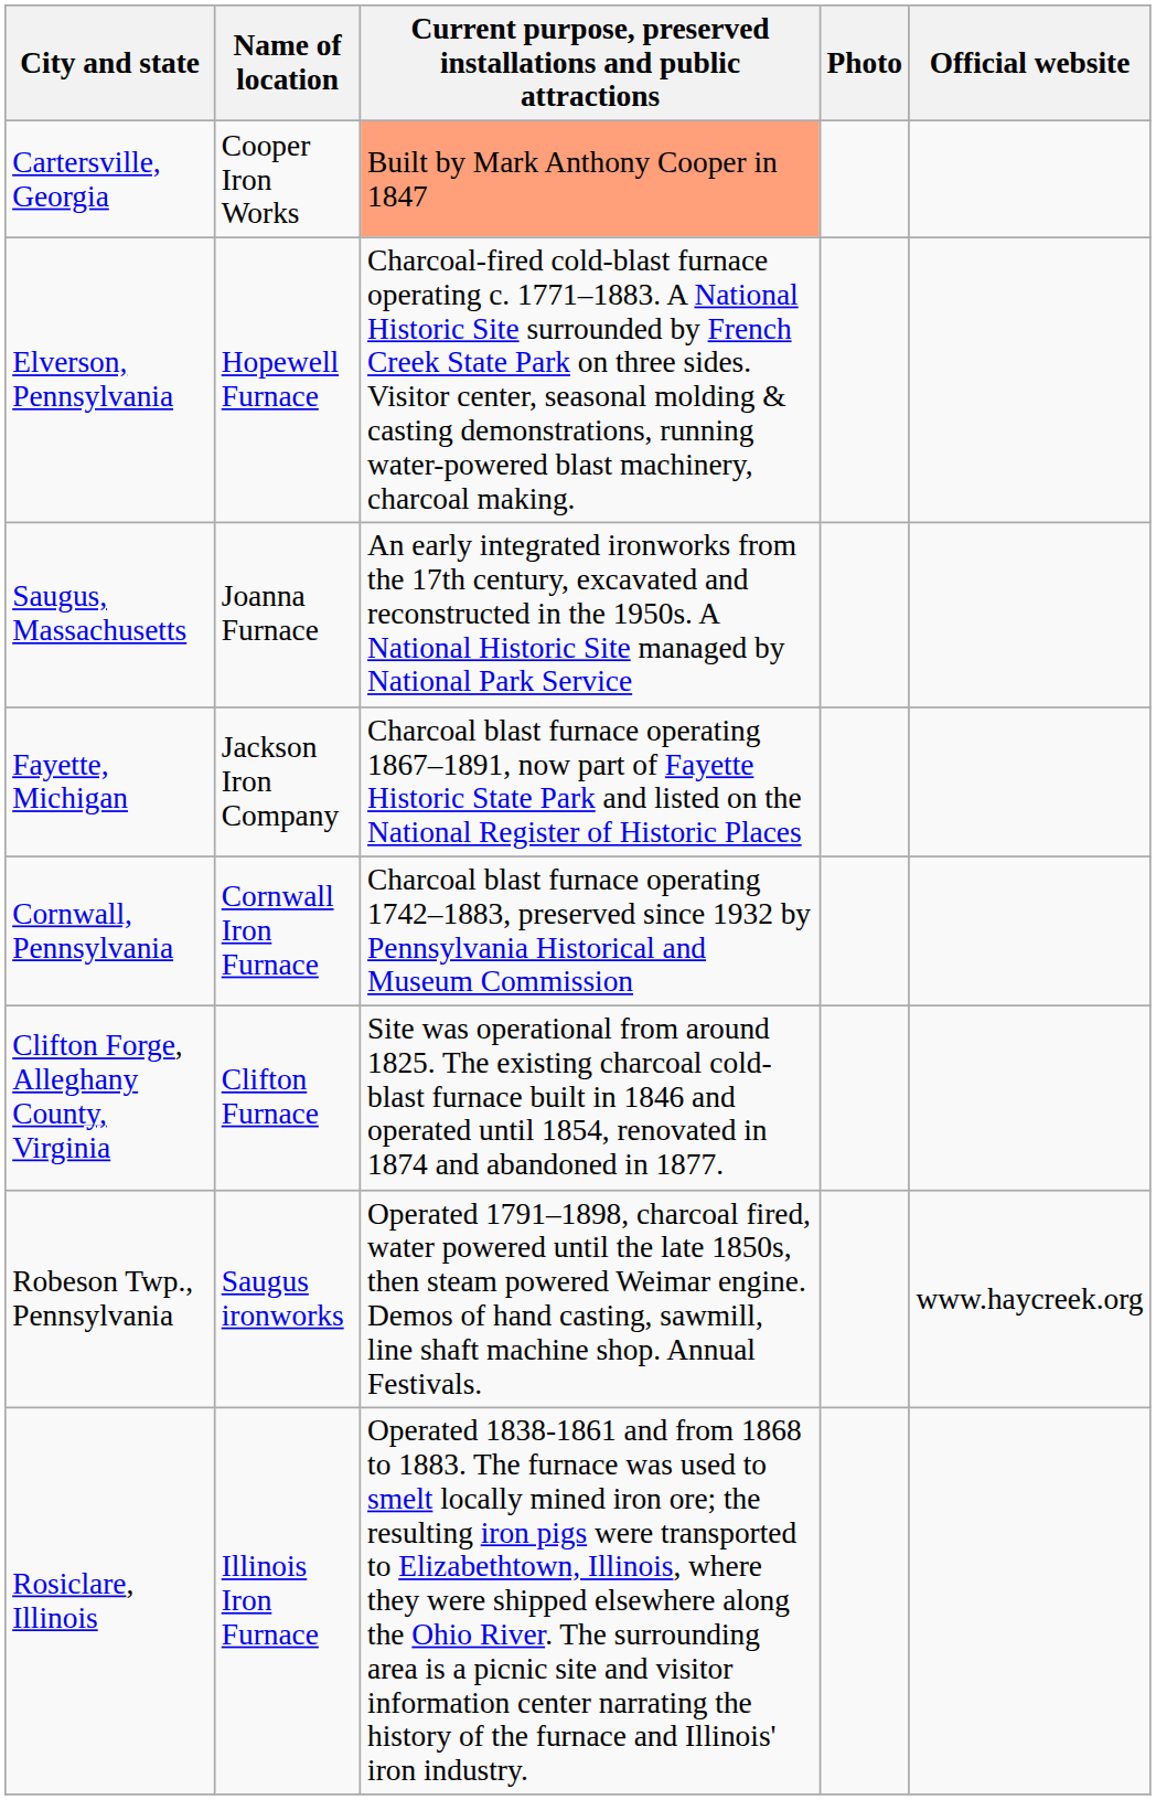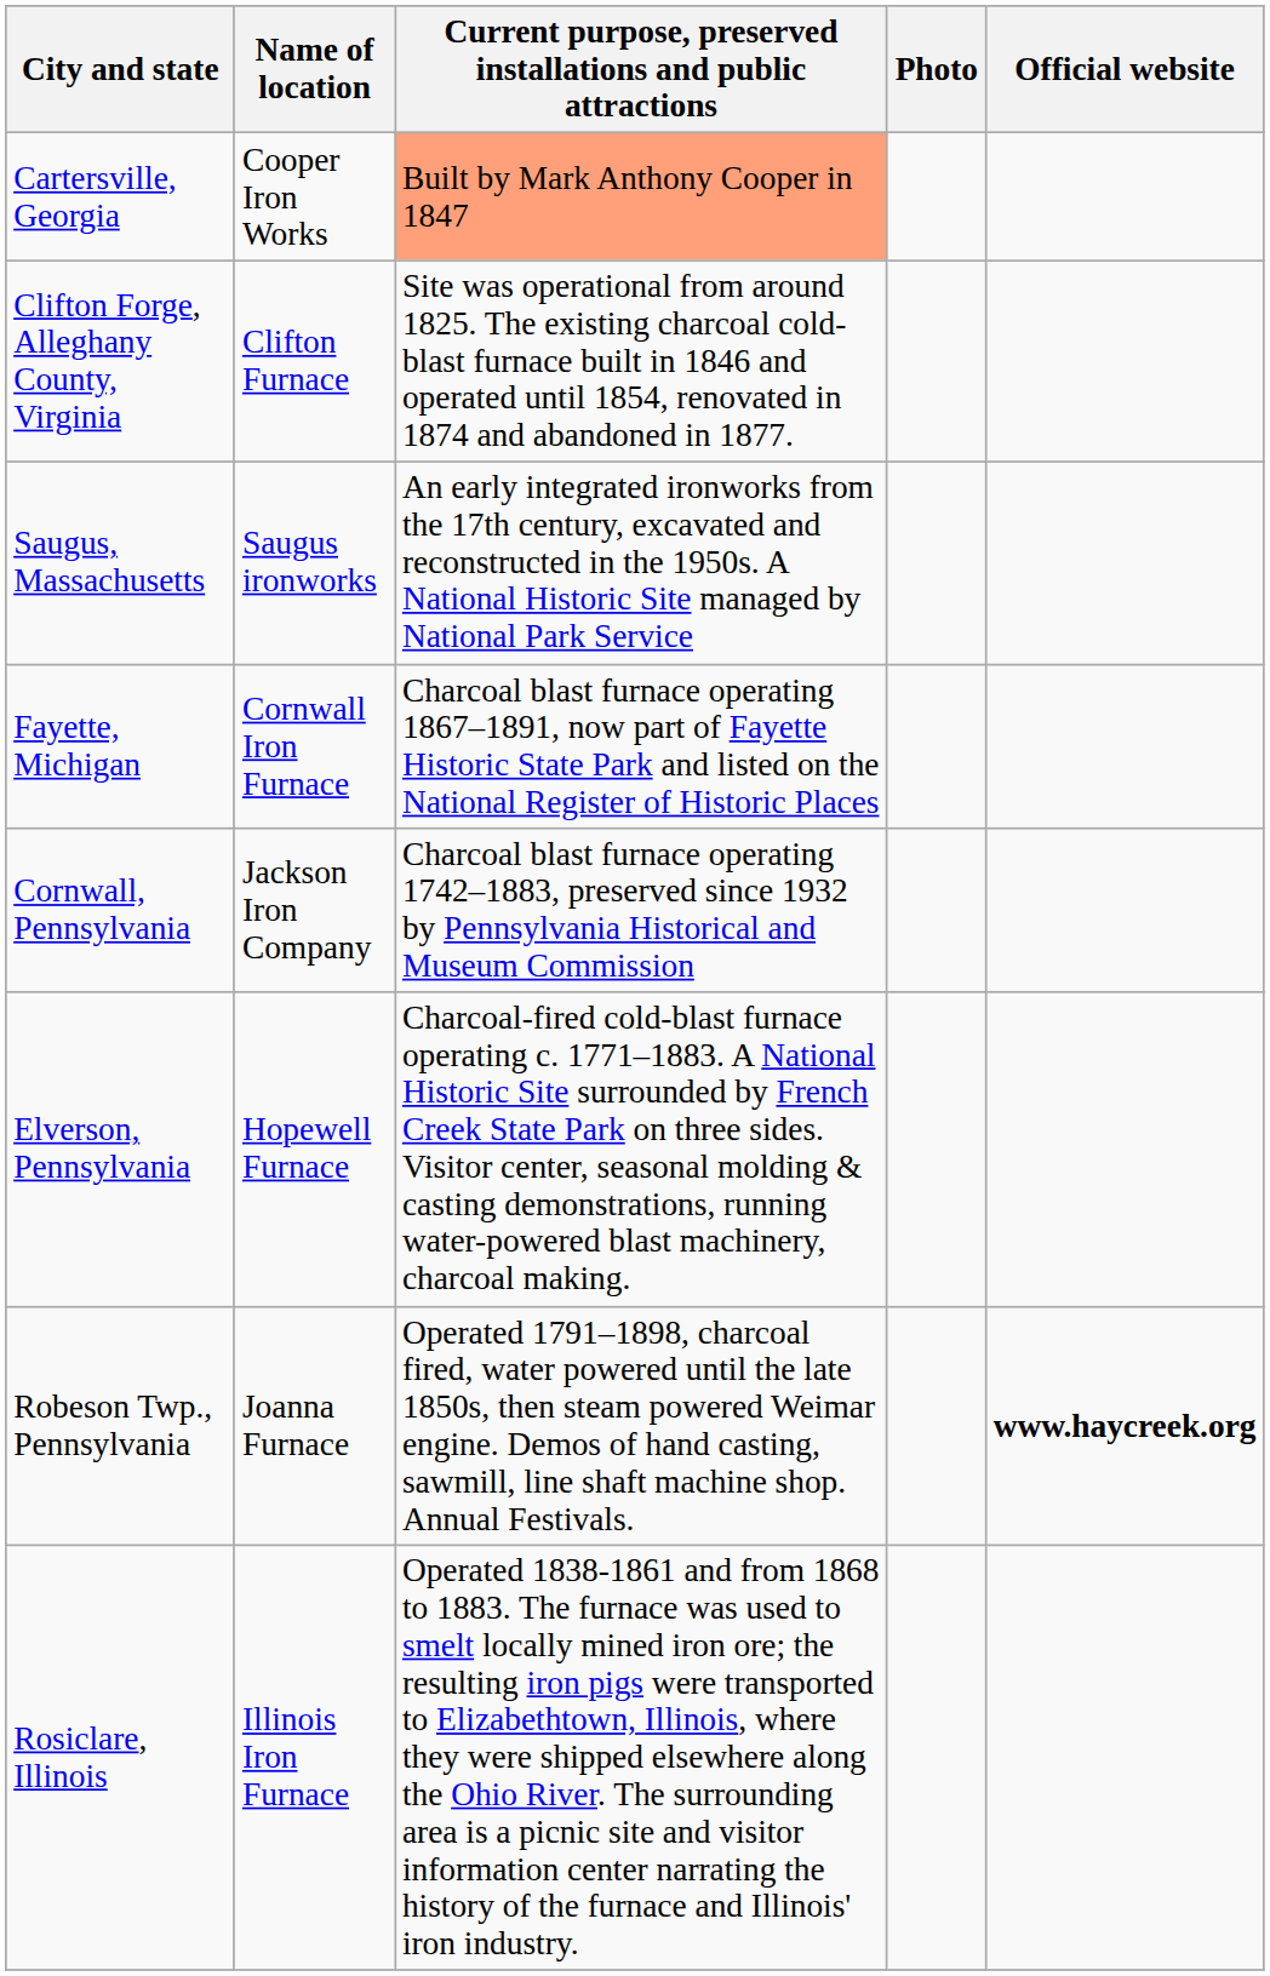 <table class="wikitable">
 <tr>
 <th>City and state</th>
 <th>Name of location</th>
 <th>Current purpose, preserved installations and public attractions</th>
 <th>Photo</th>
 <th>Official website</th>
 </tr>
 <tr>
 <td><a href='#'>Cartersville, Georgia</a></td>
 <td>Cooper Iron Works</td>
 <td style="background: lightsalmon;">Built by Mark Anthony Cooper in 1847</td>
 <td></td>
 <td></td>
 </tr>
 <tr>
+<td><a href='#'>Clifton Forge</a>, <a href='#'>Alleghany County, Virginia</a></td>
+<td><a href='#'>Clifton Furnace</a></td>
+<td>Site was operational from around 1825. The existing charcoal cold-blast furnace built in 1846 and operated until 1854, renovated in 1874 and abandoned in 1877.</td>
+<td></td>
+<td></td>
+</tr>
+<tr>
+<td><a href='#'>Saugus, Massachusetts</a></td>
+<td><a href='#'>Saugus ironworks</a></td>
+<td>An early integrated ironworks from the 17th century, excavated and reconstructed in the 1950s. A <a href='#'>National Historic Site</a> managed by <a href='#'>National Park Service</a></td>
+<td></td>
+<td></td>
+</tr>
+<tr>
+<td><a href='#'>Fayette, Michigan</a></td>
+<td><a href='#'>Cornwall Iron Furnace</a></td>
+<td>Charcoal blast furnace operating 1867–1891, now part of <a href='#'>Fayette Historic State Park</a> and listed on the <a href='#'>National Register of Historic Places</a></td>
+<td></td>
+<td></td>
+</tr>
+<tr>
+<td><a href='#'>Cornwall, Pennsylvania</a></td>
+<td>Jackson Iron Company</td>
+<td>Charcoal blast furnace operating 1742–1883, preserved since 1932 by <a href='#'>Pennsylvania Historical and Museum Commission</a></td>
+<td></td>
+<td></td>
+</tr>
+<tr>
 <td><a href='#'>Elverson, Pennsylvania</a></td>
 <td><a href='#'>Hopewell Furnace</a></td>
 <td>Charcoal-fired cold-blast furnace operating c. 1771–1883. A <a href='#'>National Historic Site</a> surrounded by <a href='#'>French Creek State Park</a> on three sides.  Visitor center, seasonal molding & casting demonstrations, running water-powered blast machinery, charcoal making.</td>
 <td></td>
 <td></td>
 </tr>
 <tr>
-<td><a href='#'>Saugus, Massachusetts</a></td>
+<td>Robeson Twp., Pennsylvania</td>
 <td>Joanna Furnace</td>
-<td>An early integrated ironworks from the 17th century, excavated and reconstructed in the 1950s. A <a href='#'>National Historic Site</a> managed by <a href='#'>National Park Service</a></td>
-<td></td>
-<td></td>
-</tr>
-<tr>
-<td><a href='#'>Fayette, Michigan</a></td>
-<td>Jackson Iron Company</td>
-<td>Charcoal blast furnace operating 1867–1891, now part of <a href='#'>Fayette Historic State Park</a> and listed on the <a href='#'>National Register of Historic Places</a></td>
-<td></td>
-<td></td>
-</tr>
-<tr>
-<td><a href='#'>Cornwall, Pennsylvania</a></td>
-<td><a href='#'>Cornwall Iron Furnace</a></td>
-<td>Charcoal blast furnace operating 1742–1883, preserved since 1932 by <a href='#'>Pennsylvania Historical and Museum Commission</a></td>
-<td></td>
-<td></td>
-</tr>
-<tr>
-<td><a href='#'>Clifton Forge</a>, <a href='#'>Alleghany County, Virginia</a></td>
-<td><a href='#'>Clifton Furnace</a></td>
-<td>Site was operational from around 1825. The existing charcoal cold-blast furnace built in 1846 and operated until 1854, renovated in 1874 and abandoned in 1877.</td>
-<td></td>
-<td></td>
-</tr>
-<tr>
-<td>Robeson Twp., Pennsylvania</td>
-<td><a href='#'>Saugus ironworks</a></td>
 <td>Operated 1791–1898, charcoal fired, water powered until the late 1850s, then steam powered Weimar engine. Demos of hand casting, sawmill, line shaft machine shop. Annual Festivals.</td>
 <td></td>
-<td>www.haycreek.org</td>
+<td><strong>www.haycreek.org</strong></td>
 </tr>
 <tr>
 <td><a href='#'>Rosiclare</a>, <a href='#'>Illinois</a></td>
 <td><a href='#'>Illinois Iron Furnace</a></td>
 <td>Operated 1838-1861 and from 1868 to 1883.  The furnace was used to <a href='#'>smelt</a> locally mined iron ore; the resulting <a href='#'>iron pigs</a> were transported to <a href='#'>Elizabethtown, Illinois</a>, where they were shipped elsewhere along the <a href='#'>Ohio River</a>.  The surrounding area is a picnic site and  visitor information center narrating the history of the furnace and Illinois' iron industry.</td>
 <td></td>
 <td></td>
 </tr>
 </table>
